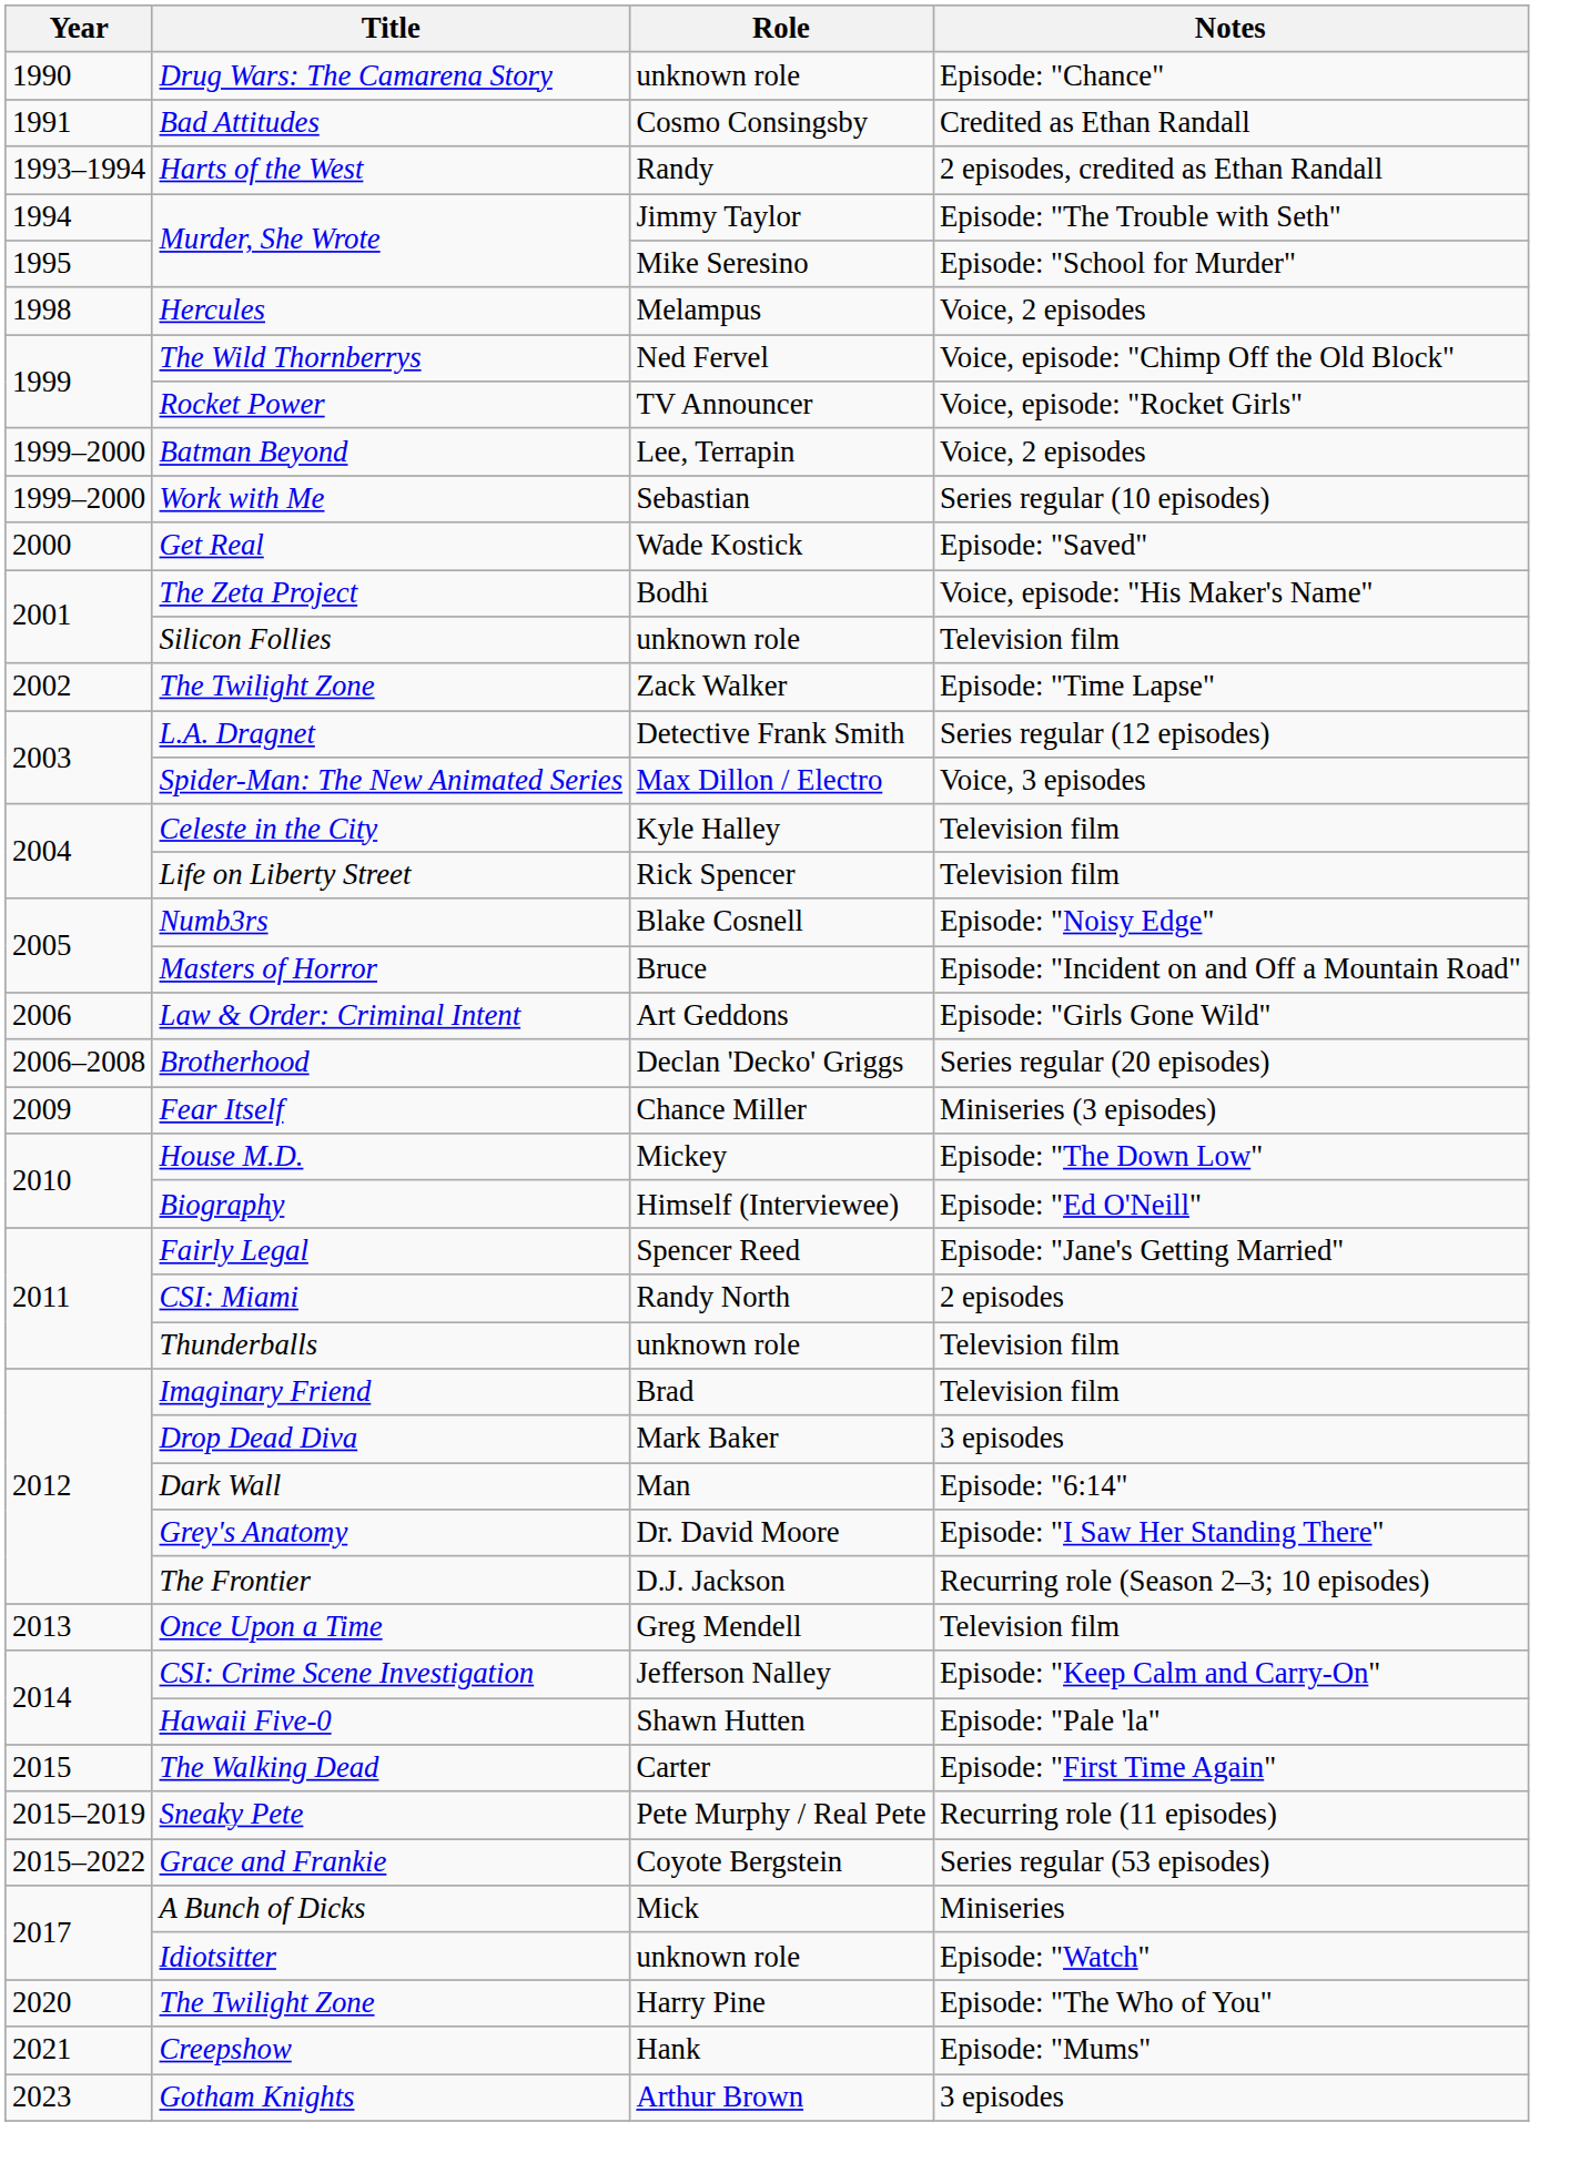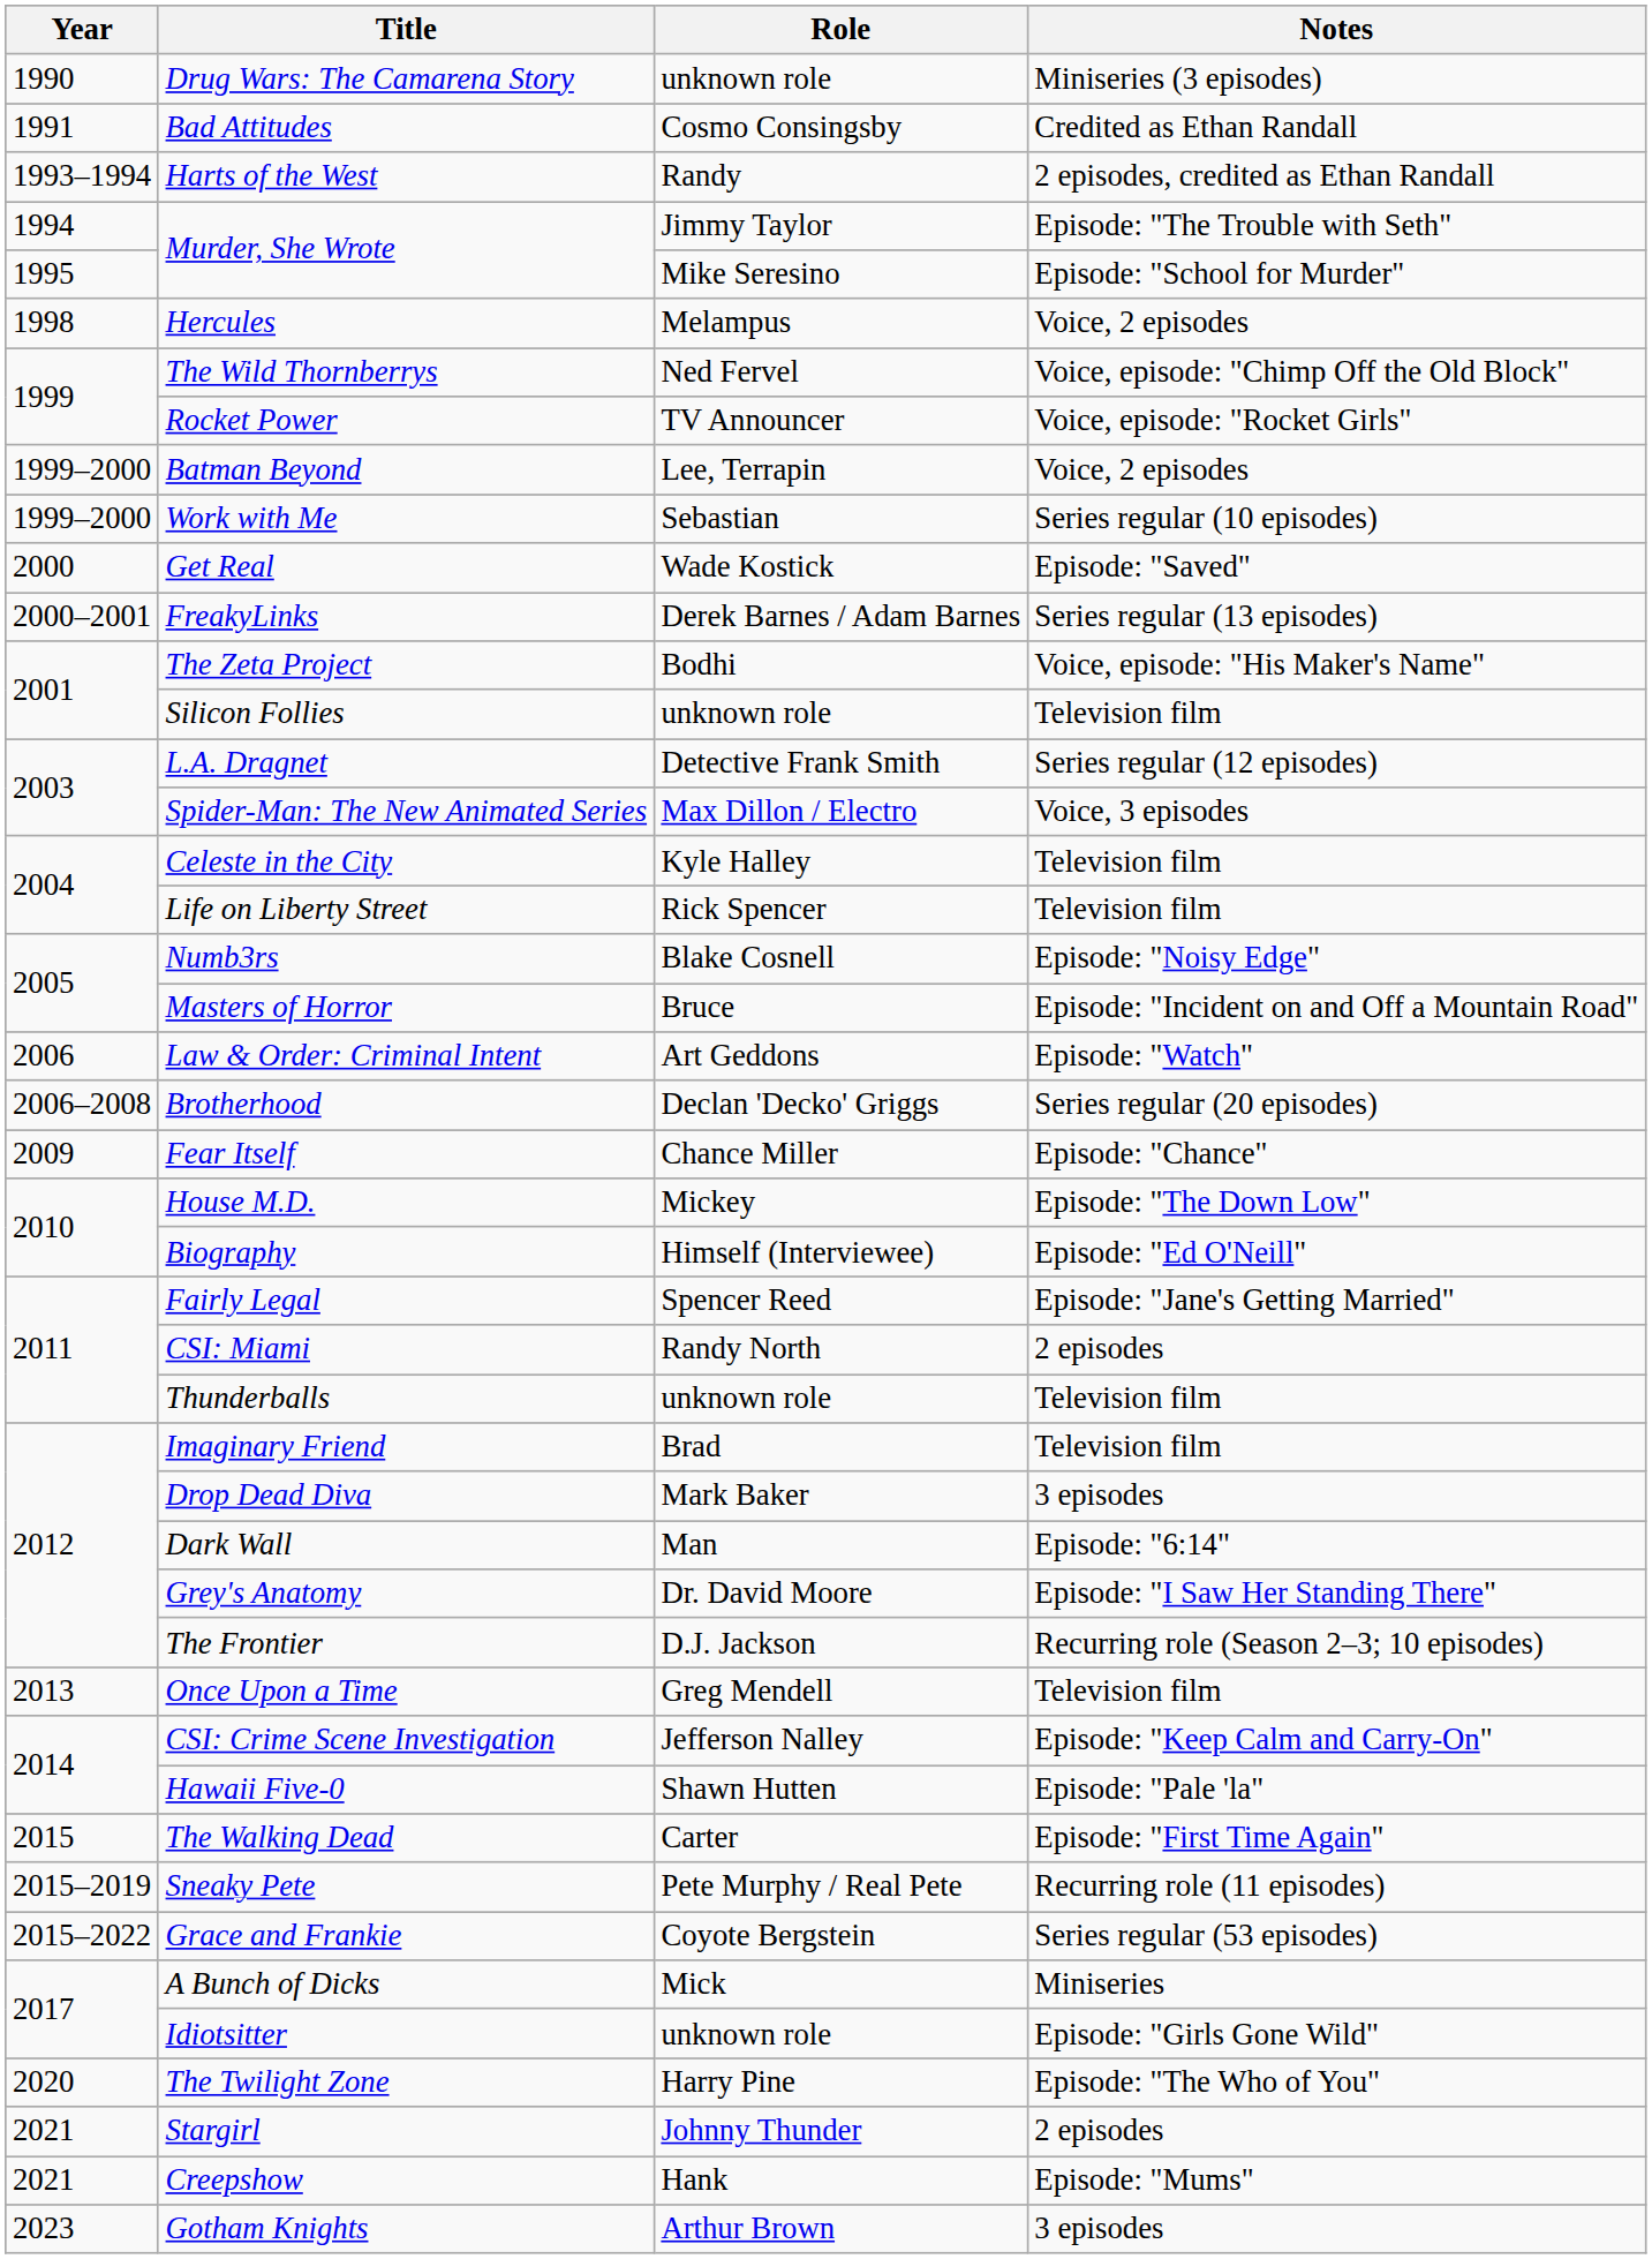 <table class="wikitable">
 <tr>
 <th>Year</th>
 <th>Title</th>
 <th>Role</th>
 <th>Notes</th>
 </tr>
 <tr>
 <td>1990</td>
 <td><em><a href='#'>Drug Wars: The Camarena Story</a></em></td>
 <td>unknown role</td>
-<td>Episode: "Chance"</td>
+<td>Miniseries (3 episodes)</td>
 </tr>
 <tr>
 <td>1991</td>
 <td><em><a href='#'>Bad Attitudes</a></em></td>
 <td>Cosmo Consingsby</td>
 <td>Credited as Ethan Randall</td>
 </tr>
 <tr>
 <td>1993–1994</td>
 <td><em><a href='#'>Harts of the West</a></em></td>
 <td>Randy</td>
 <td>2 episodes, credited as Ethan Randall</td>
 </tr>
 <tr>
 <td>1994</td>
 <td rowspan="2"><em><a href='#'>Murder, She Wrote</a></em></td>
 <td>Jimmy Taylor</td>
 <td>Episode: "The Trouble with Seth"</td>
 </tr>
 <tr>
 <td>1995</td>
 <td>Mike Seresino</td>
 <td>Episode: "School for Murder"</td>
 </tr>
 <tr>
 <td>1998</td>
 <td><em><a href='#'>Hercules</a></em></td>
 <td>Melampus</td>
 <td>Voice, 2 episodes</td>
 </tr>
 <tr>
 <td rowspan="2">1999</td>
 <td><em><a href='#'>The Wild Thornberrys</a></em></td>
 <td>Ned Fervel</td>
 <td>Voice, episode: "Chimp Off the Old Block"</td>
 </tr>
 <tr>
 <td><em><a href='#'>Rocket Power</a></em></td>
 <td>TV Announcer</td>
 <td>Voice, episode: "Rocket Girls"</td>
 </tr>
 <tr>
 <td>1999–2000</td>
 <td><em><a href='#'>Batman Beyond</a></em></td>
 <td>Lee, Terrapin</td>
 <td>Voice, 2 episodes</td>
 </tr>
 <tr>
 <td>1999–2000</td>
 <td><em><a href='#'>Work with Me</a></em></td>
 <td>Sebastian</td>
 <td>Series regular (10 episodes)</td>
 </tr>
 <tr>
 <td>2000</td>
 <td><em><a href='#'>Get Real</a></em></td>
 <td>Wade Kostick</td>
 <td>Episode: "Saved"</td>
 </tr>
 <tr>
+<td>2000–2001</td>
+<td><em><a href='#'>FreakyLinks</a></em></td>
+<td>Derek Barnes / Adam Barnes</td>
+<td>Series regular (13 episodes)</td>
+</tr>
+<tr>
 <td rowspan="2">2001</td>
 <td><em><a href='#'>The Zeta Project</a></em></td>
 <td>Bodhi</td>
 <td>Voice, episode: "His Maker's Name"</td>
 </tr>
 <tr>
 <td><em>Silicon Follies</em></td>
 <td>unknown role</td>
 <td>Television film</td>
-</tr>
-<tr>
-<td>2002</td>
-<td><em><a href='#'>The Twilight Zone</a></em></td>
-<td>Zack Walker</td>
-<td>Episode: "Time Lapse"</td>
 </tr>
 <tr>
 <td rowspan="2">2003</td>
 <td><em><a href='#'>L.A. Dragnet</a></em></td>
 <td>Detective Frank Smith</td>
 <td>Series regular (12 episodes)</td>
 </tr>
 <tr>
 <td><em><a href='#'>Spider-Man: The New Animated Series</a></em></td>
 <td><a href='#'>Max Dillon / Electro</a></td>
 <td>Voice, 3 episodes</td>
 </tr>
 <tr>
 <td rowspan="2">2004</td>
 <td><em><a href='#'>Celeste in the City</a></em></td>
 <td>Kyle Halley</td>
 <td>Television film</td>
 </tr>
 <tr>
 <td><em>Life on Liberty Street</em></td>
 <td>Rick Spencer</td>
 <td>Television film</td>
 </tr>
 <tr>
 <td rowspan="2">2005</td>
 <td><em><a href='#'>Numb3rs</a></em></td>
 <td>Blake Cosnell</td>
 <td>Episode: "<a href='#'>Noisy Edge</a>"</td>
 </tr>
 <tr>
 <td><em><a href='#'>Masters of Horror</a></em></td>
 <td>Bruce</td>
 <td>Episode: "Incident on and Off a Mountain Road"</td>
 </tr>
 <tr>
 <td>2006</td>
 <td><em><a href='#'>Law & Order: Criminal Intent</a></em></td>
 <td>Art Geddons</td>
-<td>Episode: "Girls Gone Wild"</td>
+<td>Episode: "<a href='#'>Watch</a>"</td>
 </tr>
 <tr>
 <td>2006–2008</td>
 <td><em><a href='#'>Brotherhood</a></em></td>
 <td>Declan 'Decko' Griggs</td>
 <td>Series regular (20 episodes)</td>
 </tr>
 <tr>
 <td>2009</td>
 <td><em><a href='#'>Fear Itself</a></em></td>
 <td>Chance Miller</td>
-<td>Miniseries (3 episodes)</td>
+<td>Episode: "Chance"</td>
 </tr>
 <tr>
 <td rowspan="2">2010</td>
 <td><em><a href='#'>House M.D.</a></em></td>
 <td>Mickey</td>
 <td>Episode: "<a href='#'>The Down Low</a>"</td>
 </tr>
 <tr>
 <td><em><a href='#'>Biography</a></em></td>
 <td>Himself (Interviewee)</td>
 <td>Episode: "<a href='#'>Ed O'Neill</a>"</td>
 </tr>
 <tr>
 <td rowspan="3">2011</td>
 <td><em><a href='#'>Fairly Legal</a></em></td>
 <td>Spencer Reed</td>
 <td>Episode: "Jane's Getting Married"</td>
 </tr>
 <tr>
 <td><em><a href='#'>CSI: Miami</a></em></td>
 <td>Randy North</td>
 <td>2 episodes</td>
 </tr>
 <tr>
 <td><em>Thunderballs</em></td>
 <td>unknown role</td>
 <td>Television film</td>
 </tr>
 <tr>
 <td rowspan="5">2012</td>
 <td><em><a href='#'>Imaginary Friend</a></em></td>
 <td>Brad</td>
 <td>Television film</td>
 </tr>
 <tr>
 <td><em><a href='#'>Drop Dead Diva</a></em></td>
 <td>Mark Baker</td>
 <td>3 episodes</td>
 </tr>
 <tr>
 <td><em>Dark Wall</em></td>
 <td>Man</td>
 <td>Episode: "6:14"</td>
 </tr>
 <tr>
 <td><em><a href='#'>Grey's Anatomy</a></em></td>
 <td>Dr. David Moore</td>
 <td>Episode: "<a href='#'>I Saw Her Standing There</a>"</td>
 </tr>
 <tr>
 <td><em>The Frontier</em></td>
 <td>D.J. Jackson</td>
 <td>Recurring role (Season 2–3; 10 episodes)</td>
 </tr>
 <tr>
 <td>2013</td>
 <td><em><a href='#'>Once Upon a Time</a></em></td>
 <td>Greg Mendell</td>
 <td>Television film</td>
 </tr>
 <tr>
 <td rowspan="2">2014</td>
 <td><em><a href='#'>CSI: Crime Scene Investigation</a></em></td>
 <td>Jefferson Nalley</td>
 <td>Episode: "<a href='#'>Keep Calm and Carry-On</a>"</td>
 </tr>
 <tr>
 <td><em><a href='#'>Hawaii Five-0</a></em></td>
 <td>Shawn Hutten</td>
 <td>Episode: "Pale 'la"</td>
 </tr>
 <tr>
 <td>2015</td>
 <td><em><a href='#'>The Walking Dead</a></em></td>
 <td>Carter</td>
 <td>Episode: "<a href='#'>First Time Again</a>"</td>
 </tr>
 <tr>
 <td>2015–2019</td>
 <td><em><a href='#'>Sneaky Pete</a></em></td>
 <td>Pete Murphy / Real Pete</td>
 <td>Recurring role (11 episodes)</td>
 </tr>
 <tr>
 <td>2015–2022</td>
 <td><em><a href='#'>Grace and Frankie</a></em></td>
 <td>Coyote Bergstein</td>
 <td>Series regular (53 episodes)</td>
 </tr>
 <tr>
 <td rowspan="2">2017</td>
 <td><em>A Bunch of Dicks</em></td>
 <td>Mick</td>
 <td>Miniseries</td>
 </tr>
 <tr>
 <td><em><a href='#'>Idiotsitter</a></em></td>
 <td>unknown role</td>
-<td>Episode: "<a href='#'>Watch</a>"</td>
+<td>Episode: "Girls Gone Wild"</td>
 </tr>
 <tr>
 <td>2020</td>
 <td><em><a href='#'>The Twilight Zone</a></em></td>
 <td>Harry Pine</td>
 <td>Episode: "The Who of You"</td>
+</tr>
+<tr>
+<td>2021</td>
+<td><em><a href='#'>Stargirl</a></em></td>
+<td><a href='#'>Johnny Thunder</a></td>
+<td>2 episodes</td>
 </tr>
 <tr>
 <td>2021</td>
 <td><em><a href='#'>Creepshow</a></em></td>
 <td>Hank</td>
 <td>Episode: "Mums"</td>
 </tr>
 <tr>
 <td>2023</td>
 <td><em><a href='#'>Gotham Knights</a></em></td>
 <td><a href='#'>Arthur Brown</a></td>
 <td>3 episodes</td>
 </tr>
 </table>
